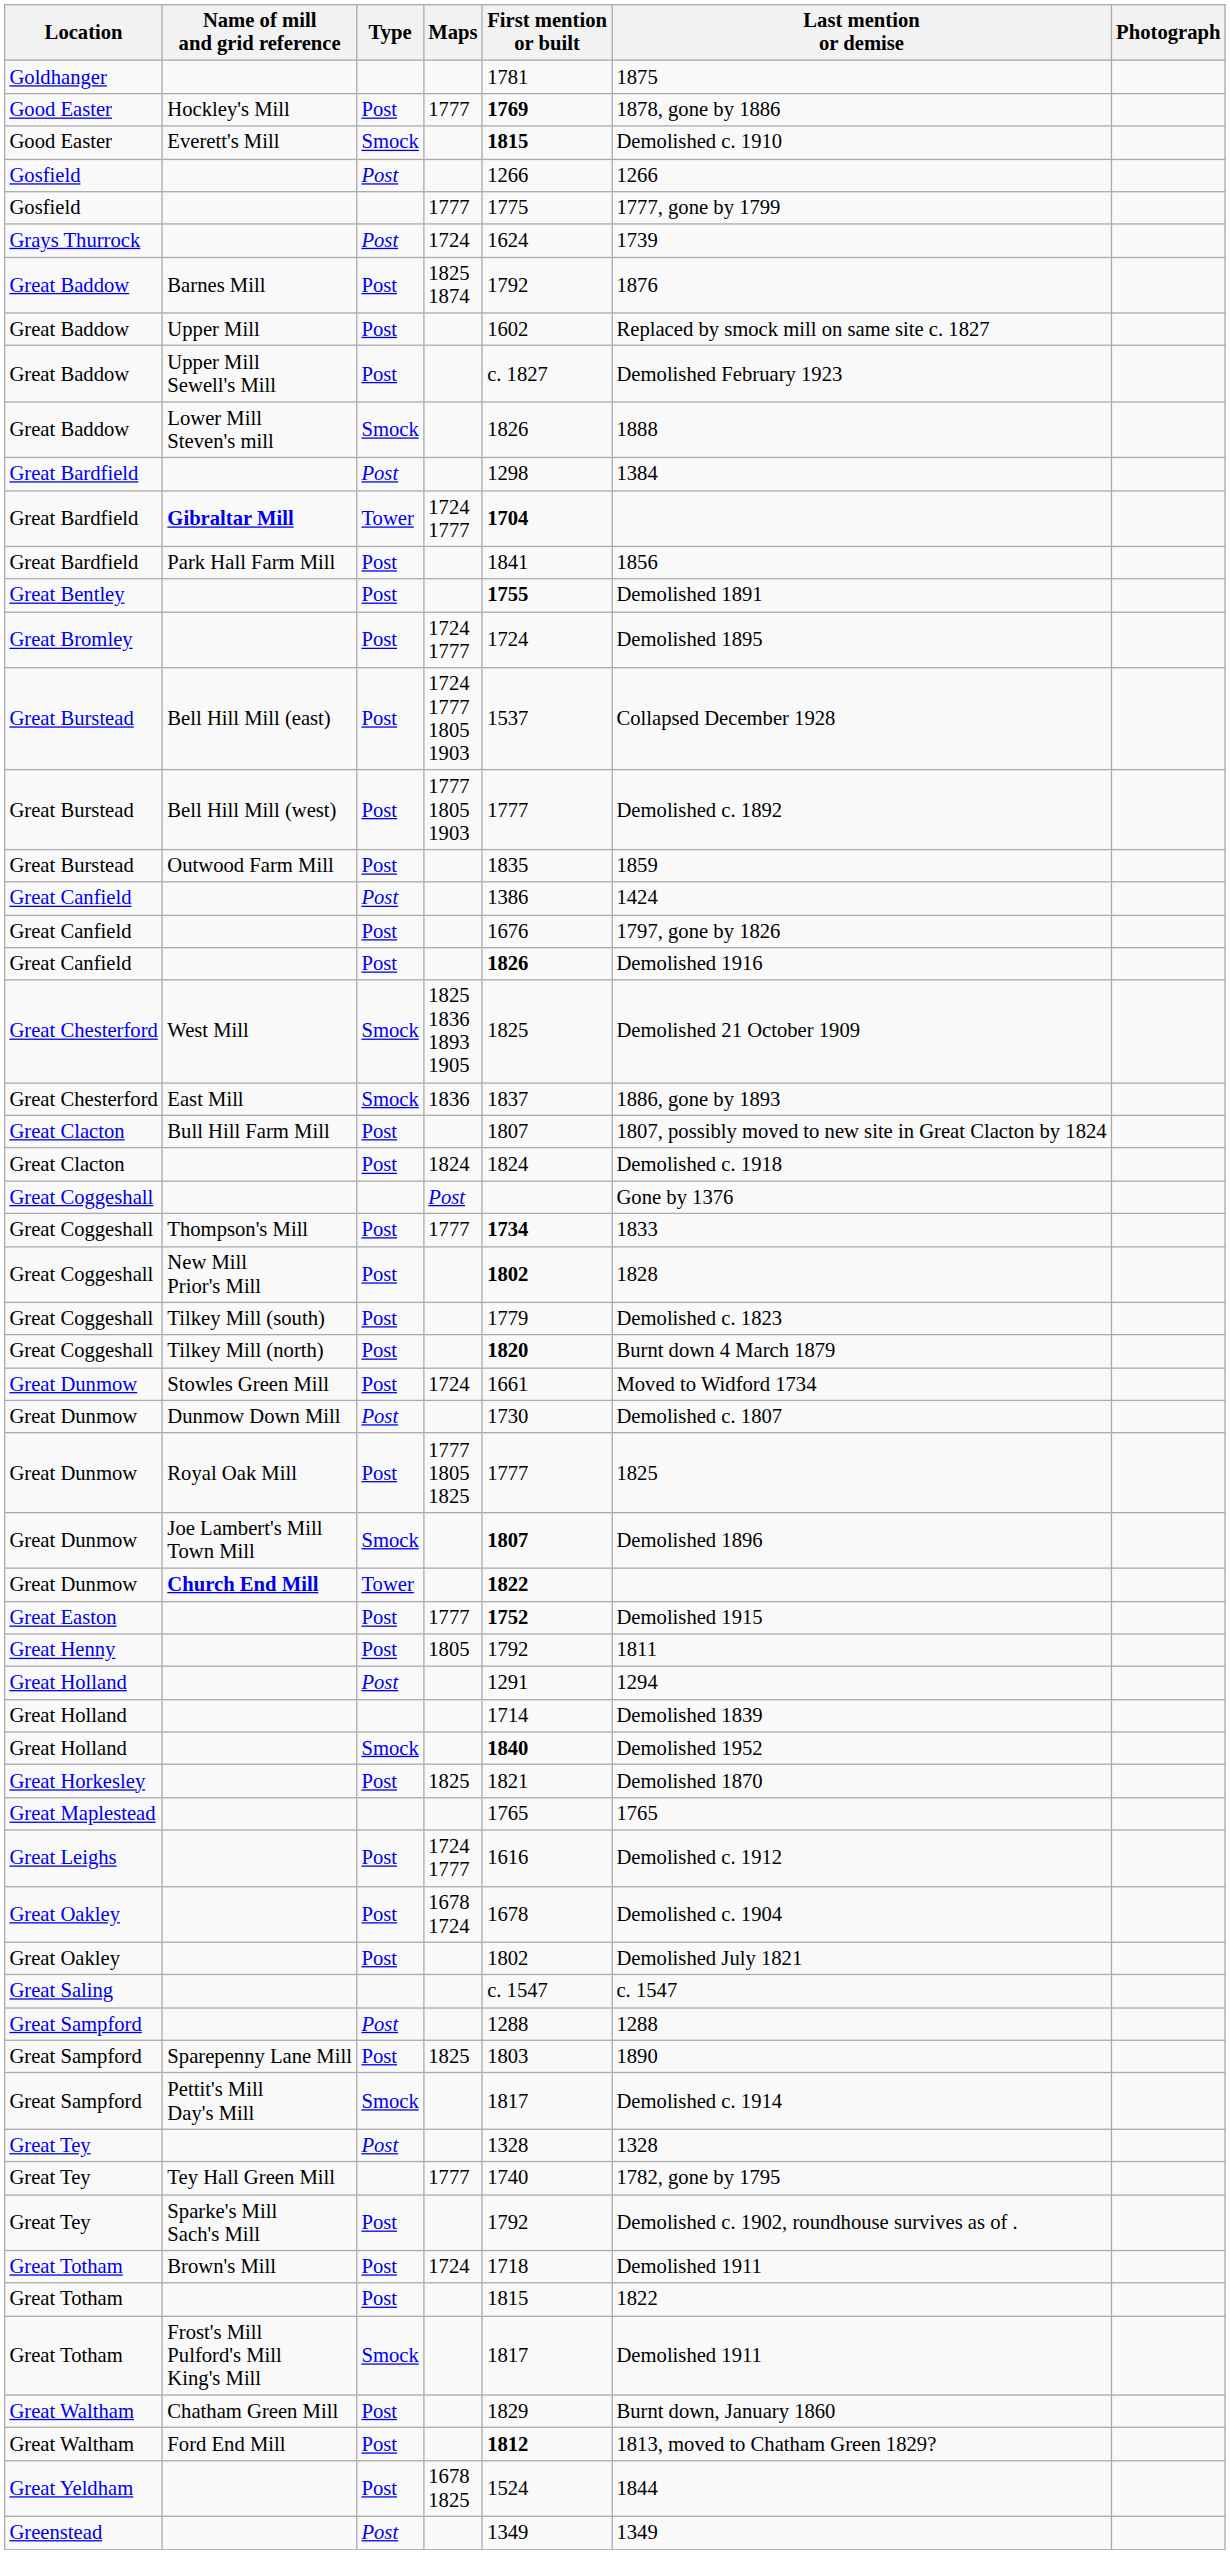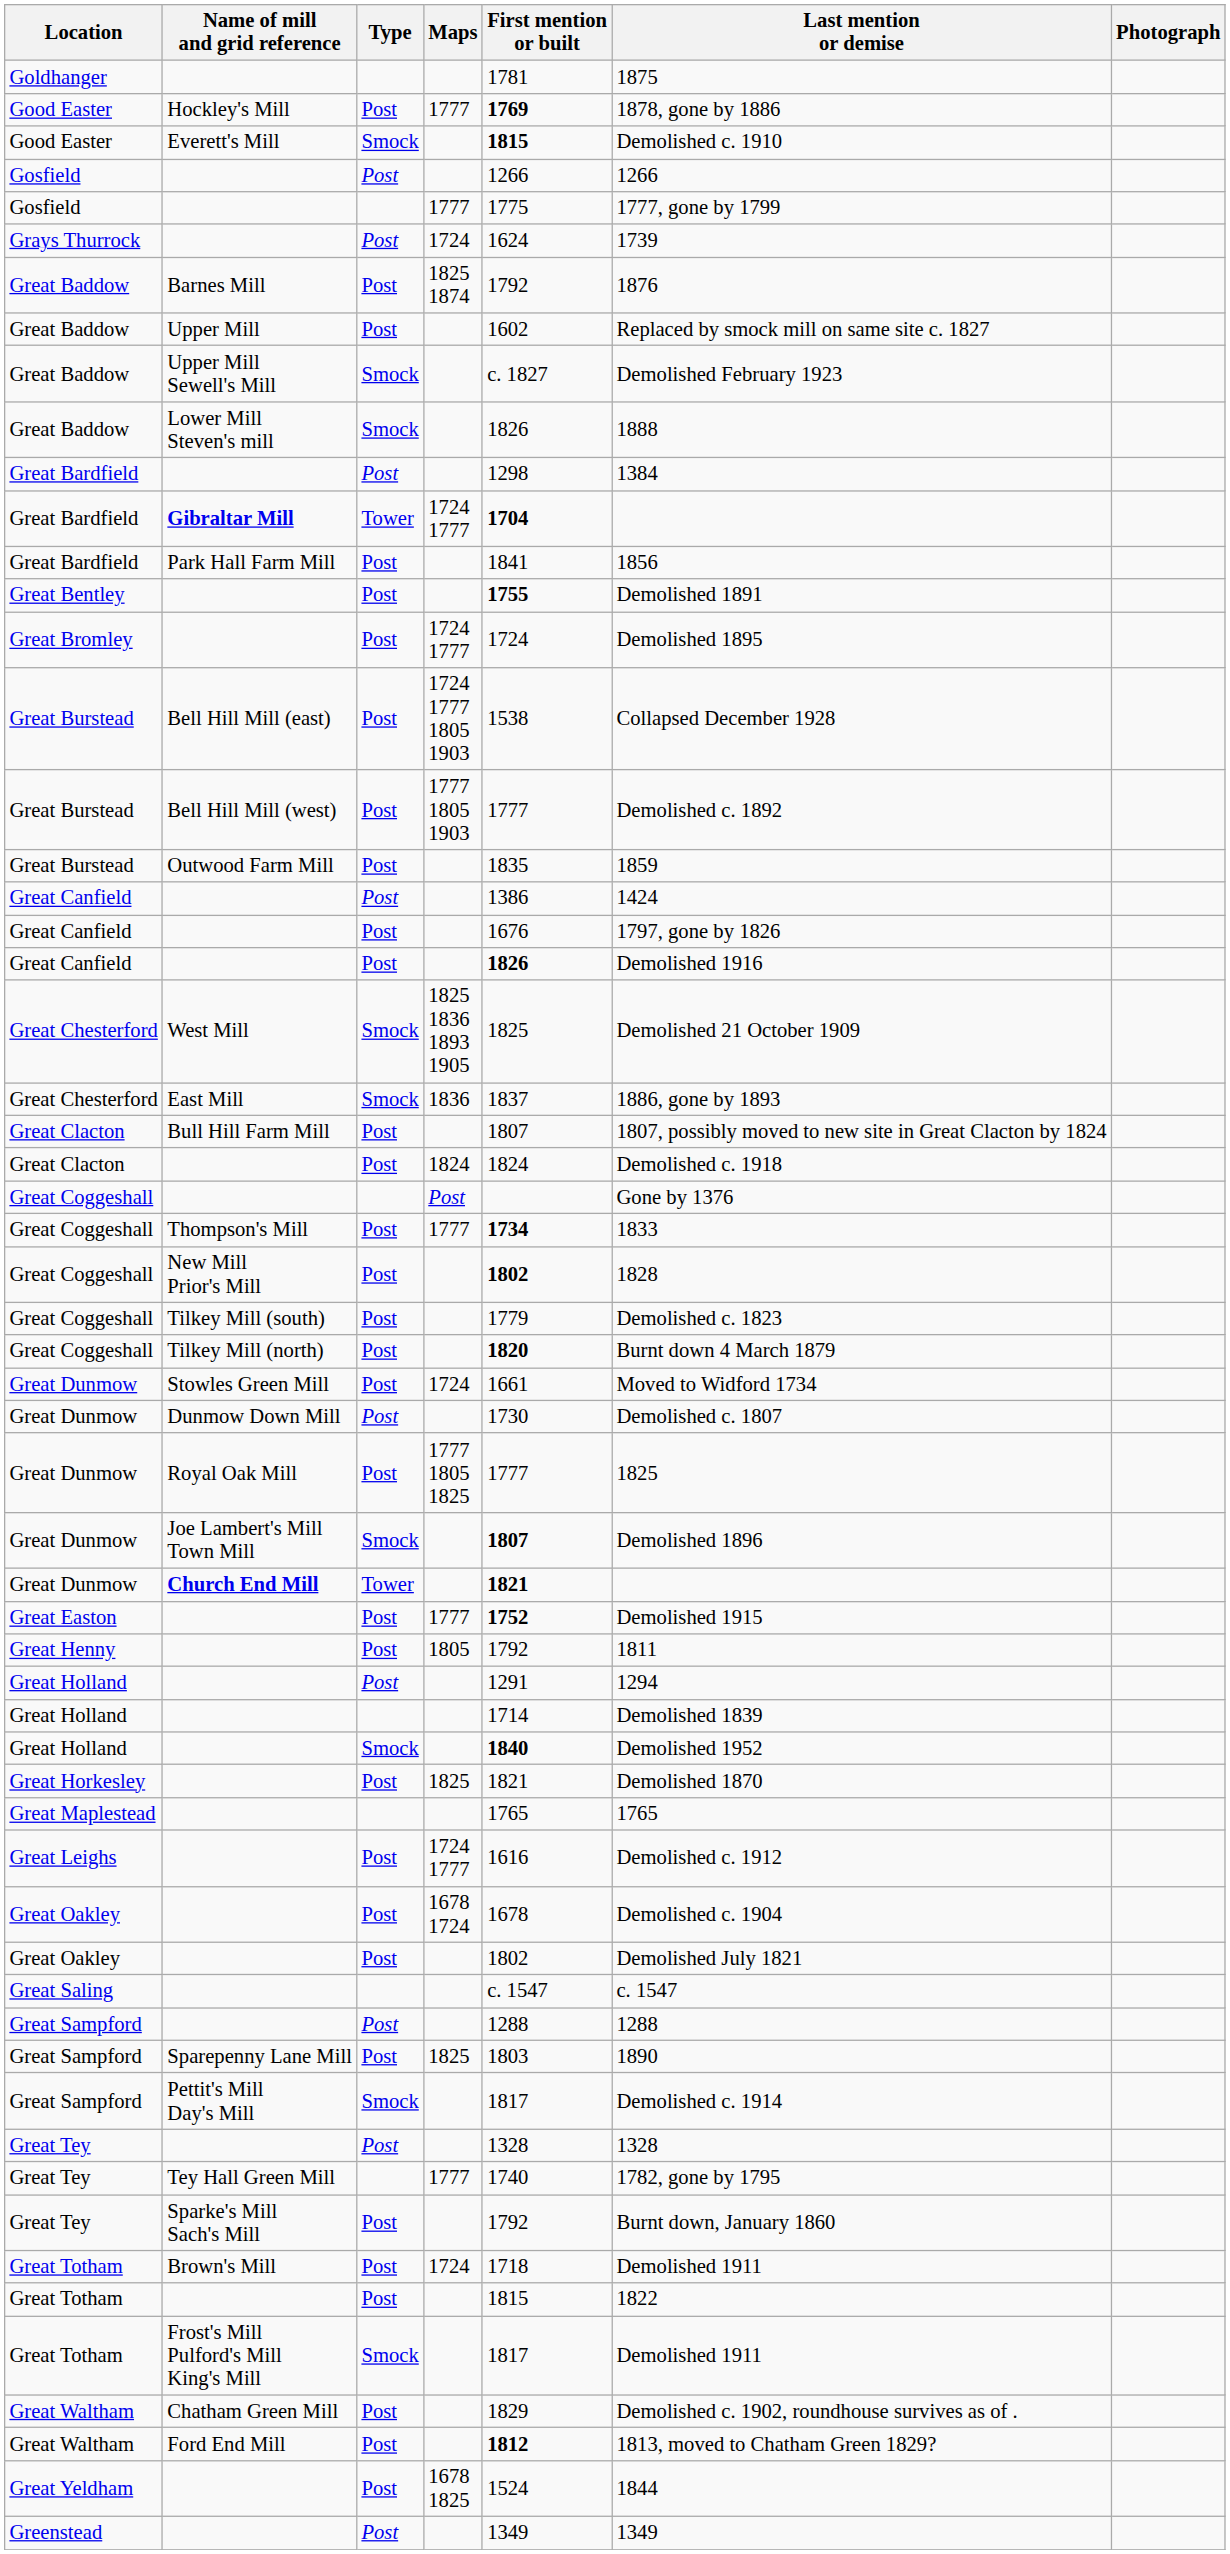 <table class="wikitable">
 <tr>
 <th>Location</th>
 <th>Name of mill<br>and grid reference</th>
 <th>Type</th>
 <th>Maps</th>
 <th>First mention<br>or built</th>
 <th>Last mention<br> or demise</th>
 <th>Photograph</th>
 </tr>
 <tr>
 <td><a href='#'>Goldhanger</a></td>
 <td></td>
 <td></td>
 <td></td>
 <td>1781</td>
 <td>1875</td>
 <td></td>
 </tr>
 <tr>
 <td><a href='#'>Good Easter</a></td>
 <td>Hockley's Mill<br></td>
 <td><a href='#'>Post</a></td>
 <td>1777</td>
 <td><strong>1769</strong></td>
 <td>1878, gone by 1886</td>
 <td></td>
 </tr>
 <tr>
 <td>Good Easter</td>
 <td>Everett's Mill<br></td>
 <td><a href='#'>Smock</a></td>
 <td></td>
 <td><strong>1815</strong></td>
 <td>Demolished c. 1910</td>
 <td></td>
 </tr>
 <tr>
 <td><a href='#'>Gosfield</a></td>
 <td></td>
 <td><em><a href='#'>Post</a></em></td>
 <td></td>
 <td>1266</td>
 <td>1266</td>
 <td></td>
 </tr>
 <tr>
 <td>Gosfield</td>
 <td></td>
 <td></td>
 <td>1777</td>
 <td>1775</td>
 <td>1777, gone by 1799</td>
 <td></td>
 </tr>
 <tr>
 <td><a href='#'>Grays Thurrock</a></td>
 <td></td>
 <td><em><a href='#'>Post</a></em></td>
 <td>1724</td>
 <td>1624</td>
 <td>1739</td>
 <td></td>
 </tr>
 <tr>
 <td><a href='#'>Great Baddow</a></td>
 <td>Barnes Mill<br></td>
 <td><a href='#'>Post</a></td>
 <td>1825<br>1874</td>
 <td>1792</td>
 <td>1876</td>
 <td></td>
 </tr>
 <tr>
 <td>Great Baddow</td>
 <td>Upper Mill<br></td>
 <td><a href='#'>Post</a></td>
 <td></td>
 <td>1602</td>
 <td>Replaced by smock mill on same site c. 1827</td>
 <td></td>
 </tr>
 <tr>
 <td>Great Baddow</td>
 <td>Upper Mill<br>Sewell's Mill<br></td>
-<td><a href='#'>Post</a></td>
+<td><a href='#'>Smock</a></td>
 <td></td>
 <td>c. 1827</td>
 <td>Demolished  February 1923</td>
 <td></td>
 </tr>
 <tr>
 <td>Great Baddow</td>
 <td>Lower Mill<br>Steven's mill<br></td>
 <td><a href='#'>Smock</a></td>
 <td></td>
 <td>1826</td>
 <td>1888</td>
 <td></td>
 </tr>
 <tr>
 <td><a href='#'>Great Bardfield</a></td>
 <td></td>
 <td><em><a href='#'>Post</a></em></td>
 <td></td>
 <td>1298</td>
 <td>1384</td>
 <td></td>
 </tr>
 <tr>
 <td>Great Bardfield</td>
 <td><strong><a href='#'>Gibraltar Mill</a></strong><br></td>
 <td><a href='#'>Tower</a></td>
 <td>1724<br>1777</td>
 <td><strong>1704</strong></td>
 <td></td>
 <td></td>
 </tr>
 <tr>
 <td>Great Bardfield</td>
 <td>Park Hall Farm Mill</td>
 <td><a href='#'>Post</a></td>
 <td></td>
 <td>1841</td>
 <td>1856</td>
 <td></td>
 </tr>
 <tr>
 <td><a href='#'>Great Bentley</a></td>
 <td></td>
 <td><a href='#'>Post</a></td>
 <td></td>
 <td><strong>1755</strong></td>
 <td>Demolished 1891</td>
 <td></td>
 </tr>
 <tr>
 <td><a href='#'>Great Bromley</a></td>
 <td></td>
 <td><a href='#'>Post</a></td>
 <td>1724<br>1777</td>
 <td>1724</td>
 <td>Demolished 1895</td>
 <td></td>
 </tr>
 <tr>
 <td><a href='#'>Great Burstead</a></td>
 <td>Bell Hill Mill (east) <br></td>
 <td><a href='#'>Post</a></td>
 <td>1724<br>1777<br>1805<br>1903</td>
-<td>1537</td>
+<td>1538</td>
 <td>Collapsed December 1928<br></td>
 <td></td>
 </tr>
 <tr>
 <td>Great Burstead</td>
 <td>Bell Hill Mill (west) <br></td>
 <td><a href='#'>Post</a></td>
 <td>1777<br>1805<br>1903</td>
 <td>1777</td>
 <td>Demolished c. 1892</td>
 <td></td>
 </tr>
 <tr>
 <td>Great Burstead</td>
 <td>Outwood Farm Mill <br></td>
 <td><a href='#'>Post</a></td>
 <td></td>
 <td>1835</td>
 <td>1859</td>
 <td></td>
 </tr>
 <tr>
 <td><a href='#'>Great Canfield</a></td>
 <td></td>
 <td><em><a href='#'>Post</a></em></td>
 <td></td>
 <td>1386</td>
 <td>1424</td>
 <td></td>
 </tr>
 <tr>
 <td>Great Canfield</td>
 <td></td>
 <td><a href='#'>Post</a></td>
 <td></td>
 <td>1676</td>
 <td>1797, gone by 1826</td>
 <td></td>
 </tr>
 <tr>
 <td>Great Canfield</td>
 <td></td>
 <td><a href='#'>Post</a></td>
 <td></td>
 <td><strong>1826</strong></td>
 <td>Demolished 1916</td>
 <td></td>
 </tr>
 <tr>
 <td><a href='#'>Great Chesterford</a></td>
 <td>West Mill <br></td>
 <td><a href='#'>Smock</a></td>
 <td>1825<br>1836<br>1893<br>1905</td>
 <td>1825</td>
 <td>Demolished 21 October 1909</td>
 <td></td>
 </tr>
 <tr>
 <td>Great Chesterford</td>
 <td>East Mill <br></td>
 <td><a href='#'>Smock</a></td>
 <td>1836</td>
 <td>1837</td>
 <td>1886, gone by 1893</td>
 <td></td>
 </tr>
 <tr>
 <td><a href='#'>Great Clacton</a></td>
 <td>Bull Hill Farm Mill<br></td>
 <td><a href='#'>Post</a></td>
 <td></td>
 <td>1807</td>
 <td>1807, possibly moved to new site in Great Clacton by 1824</td>
 <td></td>
 </tr>
 <tr>
 <td>Great Clacton</td>
 <td></td>
 <td><a href='#'>Post</a></td>
 <td>1824</td>
 <td>1824</td>
 <td>Demolished c. 1918</td>
 <td></td>
 </tr>
 <tr>
 <td><a href='#'>Great Coggeshall</a></td>
 <td></td>
 <td></td>
 <td><em><a href='#'>Post</a></em></td>
 <td></td>
 <td>Gone by 1376</td>
 <td></td>
 </tr>
 <tr>
 <td>Great Coggeshall</td>
 <td>Thompson's Mill <br></td>
 <td><a href='#'>Post</a></td>
 <td>1777</td>
 <td><strong>1734</strong></td>
 <td>1833</td>
 <td></td>
 </tr>
 <tr>
 <td>Great Coggeshall</td>
 <td>New Mill<br>Prior's Mill <br></td>
 <td><a href='#'>Post</a></td>
 <td></td>
 <td><strong>1802</strong></td>
 <td>1828</td>
 <td></td>
 </tr>
 <tr>
 <td>Great Coggeshall</td>
 <td>Tilkey Mill (south) <br></td>
 <td><a href='#'>Post</a></td>
 <td></td>
 <td>1779</td>
 <td>Demolished c. 1823</td>
 <td></td>
 </tr>
 <tr>
 <td>Great Coggeshall</td>
 <td>Tilkey Mill (north) <br></td>
 <td><a href='#'>Post</a></td>
 <td></td>
 <td><strong>1820</strong></td>
 <td>Burnt down 4 March 1879</td>
 <td></td>
 </tr>
 <tr>
 <td><a href='#'>Great Dunmow</a></td>
 <td>Stowles Green Mill<br></td>
 <td><a href='#'>Post</a></td>
 <td>1724</td>
 <td>1661</td>
 <td>Moved to Widford 1734</td>
 <td></td>
 </tr>
 <tr>
 <td>Great Dunmow</td>
 <td>Dunmow Down Mill<br></td>
 <td><em><a href='#'>Post</a></em></td>
 <td></td>
 <td>1730</td>
 <td>Demolished c. 1807</td>
 <td></td>
 </tr>
 <tr>
 <td>Great Dunmow</td>
 <td>Royal Oak Mill<br></td>
 <td><a href='#'>Post</a></td>
 <td>1777<br>1805<br>1825</td>
 <td>1777</td>
 <td>1825</td>
 <td></td>
 </tr>
 <tr>
 <td>Great Dunmow</td>
 <td>Joe Lambert's Mill<br>Town Mill<br></td>
 <td><a href='#'>Smock</a></td>
 <td></td>
 <td><strong>1807</strong></td>
 <td>Demolished 1896</td>
 <td></td>
 </tr>
 <tr>
 <td>Great Dunmow</td>
 <td><strong><a href='#'>Church End Mill</a></strong><br></td>
 <td><a href='#'>Tower</a></td>
 <td></td>
-<td><strong>1822</strong></td>
+<td><strong>1821</strong></td>
 <td></td>
 <td></td>
 </tr>
 <tr>
 <td><a href='#'>Great Easton</a></td>
 <td></td>
 <td><a href='#'>Post</a></td>
 <td>1777</td>
 <td><strong>1752</strong></td>
 <td>Demolished 1915</td>
 <td></td>
 </tr>
 <tr>
 <td><a href='#'>Great Henny</a></td>
 <td></td>
 <td><a href='#'>Post</a></td>
 <td>1805</td>
 <td>1792</td>
 <td>1811</td>
 <td></td>
 </tr>
 <tr>
 <td><a href='#'>Great Holland</a></td>
 <td></td>
 <td><em><a href='#'>Post</a></em></td>
 <td></td>
 <td>1291</td>
 <td>1294</td>
 <td></td>
 </tr>
 <tr>
 <td>Great Holland</td>
 <td></td>
 <td></td>
 <td></td>
 <td>1714</td>
 <td>Demolished 1839</td>
 <td></td>
 </tr>
 <tr>
 <td>Great Holland</td>
 <td></td>
 <td><a href='#'>Smock</a></td>
 <td></td>
 <td><strong>1840</strong></td>
 <td>Demolished 1952<br></td>
 <td></td>
 </tr>
 <tr>
 <td><a href='#'>Great Horkesley</a></td>
 <td></td>
 <td><a href='#'>Post</a></td>
 <td>1825</td>
 <td>1821</td>
 <td>Demolished 1870</td>
 <td></td>
 </tr>
 <tr>
 <td><a href='#'>Great Maplestead</a></td>
 <td></td>
 <td></td>
 <td></td>
 <td>1765</td>
 <td>1765</td>
 <td></td>
 </tr>
 <tr>
 <td><a href='#'>Great Leighs</a></td>
 <td></td>
 <td><a href='#'>Post</a></td>
 <td>1724 <br>1777</td>
 <td>1616</td>
 <td>Demolished c. 1912</td>
 <td></td>
 </tr>
 <tr>
 <td><a href='#'>Great Oakley</a></td>
 <td></td>
 <td><a href='#'>Post</a></td>
 <td>1678<br>1724<br></td>
 <td>1678</td>
 <td>Demolished c. 1904</td>
 <td></td>
 </tr>
 <tr>
 <td>Great Oakley</td>
 <td></td>
 <td><a href='#'>Post</a></td>
 <td></td>
 <td>1802</td>
 <td>Demolished July 1821</td>
 <td></td>
 </tr>
 <tr>
 <td><a href='#'>Great Saling</a></td>
 <td></td>
 <td></td>
 <td></td>
 <td>c. 1547</td>
 <td>c. 1547</td>
 <td></td>
 </tr>
 <tr>
 <td><a href='#'>Great Sampford</a></td>
 <td></td>
 <td><em><a href='#'>Post</a></em></td>
 <td></td>
 <td>1288</td>
 <td>1288</td>
 <td></td>
 </tr>
 <tr>
 <td>Great Sampford</td>
 <td>Sparepenny Lane Mill<br></td>
 <td><a href='#'>Post</a></td>
 <td>1825</td>
 <td>1803</td>
 <td>1890</td>
 <td></td>
 </tr>
 <tr>
 <td>Great Sampford</td>
 <td>Pettit's Mill<br>Day's Mill<br></td>
 <td><a href='#'>Smock</a></td>
 <td></td>
 <td>1817</td>
 <td>Demolished c. 1914<br></td>
 <td></td>
 </tr>
 <tr>
 <td><a href='#'>Great Tey</a></td>
 <td></td>
 <td><em><a href='#'>Post</a></em></td>
 <td></td>
 <td>1328</td>
 <td>1328</td>
 <td></td>
 </tr>
 <tr>
 <td>Great Tey</td>
 <td>Tey Hall Green Mill<br></td>
 <td></td>
 <td>1777</td>
 <td>1740</td>
 <td>1782, gone by 1795</td>
 <td></td>
 </tr>
 <tr>
 <td>Great Tey</td>
 <td>Sparke's Mill<br>Sach's Mill<br></td>
 <td><a href='#'>Post</a></td>
 <td></td>
 <td>1792</td>
-<td>Demolished c. 1902, roundhouse survives as of .<br></td>
+<td>Burnt down, January 1860</td>
 <td></td>
 </tr>
 <tr>
 <td><a href='#'>Great Totham</a></td>
 <td>Brown's Mill<br></td>
 <td><a href='#'>Post</a></td>
 <td>1724</td>
 <td>1718</td>
 <td>Demolished 1911</td>
 <td></td>
 </tr>
 <tr>
 <td>Great Totham</td>
 <td></td>
 <td><a href='#'>Post</a></td>
 <td></td>
 <td>1815</td>
 <td>1822</td>
 <td></td>
 </tr>
 <tr>
 <td>Great Totham</td>
 <td>Frost's Mill<br>Pulford's Mill<br>King's Mill<br></td>
 <td><a href='#'>Smock</a></td>
 <td></td>
 <td>1817</td>
 <td>Demolished 1911</td>
 <td></td>
 </tr>
 <tr>
 <td><a href='#'>Great Waltham</a></td>
 <td>Chatham Green Mill<br></td>
 <td><a href='#'>Post</a></td>
 <td></td>
 <td>1829</td>
-<td>Burnt down, January 1860</td>
+<td>Demolished c. 1902, roundhouse survives as of .<br></td>
 <td></td>
 </tr>
 <tr>
 <td>Great Waltham</td>
 <td>Ford End Mill<br></td>
 <td><a href='#'>Post</a></td>
 <td></td>
 <td><strong>1812</strong></td>
 <td>1813, moved to Chatham Green 1829?</td>
 <td></td>
 </tr>
 <tr>
 <td><a href='#'>Great Yeldham</a></td>
 <td></td>
 <td><a href='#'>Post</a></td>
 <td>1678<br>1825</td>
 <td>1524</td>
 <td>1844</td>
 <td></td>
 </tr>
 <tr>
 <td><a href='#'>Greenstead</a></td>
 <td></td>
 <td><em><a href='#'>Post</a></em></td>
 <td></td>
 <td>1349</td>
 <td>1349</td>
 <td></td>
 </tr>
 </table>
